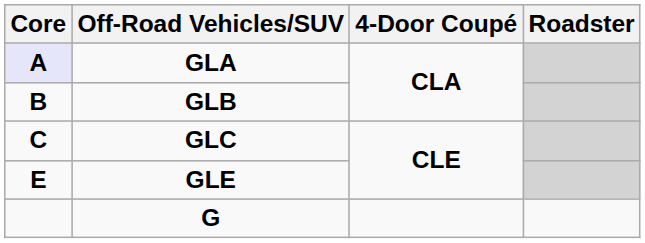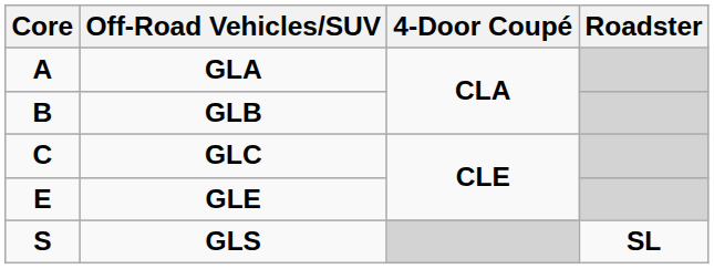 <table class="wikitable" style="text-align:center;">
 <tr>
 <th>Core</th>
 <th>Off-Road Vehicles/SUV</th>
 <th>4-Door Coupé</th>
 <th>Roadster</th>
 </tr>
 <tr>
-<td style="background: lavender;"><strong>A</strong></td>
+<td><strong>A</strong></td>
 <td><strong>GLA</strong></td>
 <td rowspan="2"><strong>CLA</strong></td>
 <td style="background:#d3d3d3;"></td>
 </tr>
 <tr>
 <td><strong>B</strong></td>
 <td><strong>GLB</strong></td>
 <td style="background:#d3d3d3;"></td>
 </tr>
 <tr>
 <td><strong>C</strong></td>
 <td><strong>GLC</strong></td>
 <td rowspan="2"><strong>CLE</strong></td>
 <td style="background:#d3d3d3;"></td>
 </tr>
 <tr>
 <td><strong>E</strong></td>
 <td><strong>GLE</strong></td>
 <td style="background:#d3d3d3;"></td>
 </tr>
 <tr>
-<td></td>
-<td><strong>G</strong></td>
-<td></td>
-<td></td>
+<td><strong>S</strong></td>
+<td><strong>GLS</strong></td>
+<td style="background:#d3d3d3;"></td>
+<td><strong>SL</strong></td>
 </tr>
 </table>
